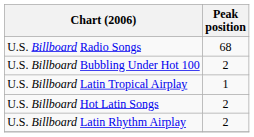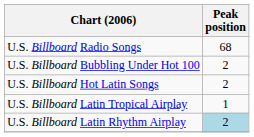 <table class="wikitable">
 <tr>
 <th>Chart (2006)</th>
 <th>Peak<br>position</th>
 </tr>
 <tr>
 <td>U.S. <em><a href='#'>Billboard</a></em> <a href='#'>Radio Songs</a></td>
 <td align="center">68</td>
 </tr>
 <tr>
 <td>U.S. <em>Billboard</em> <a href='#'>Bubbling Under Hot 100</a></td>
 <td align="center">2</td>
 </tr>
 <tr>
+<td>U.S. <em>Billboard</em> <a href='#'>Hot Latin Songs</a></td>
+<td align="center">2</td>
+</tr>
+<tr>
 <td>U.S. <em>Billboard</em> <a href='#'>Latin Tropical Airplay</a></td>
 <td align="center">1</td>
 </tr>
 <tr>
-<td>U.S. <em>Billboard</em> <a href='#'>Hot Latin Songs</a></td>
-<td align="center">2</td>
-</tr>
-<tr>
 <td>U.S. <em>Billboard</em> <a href='#'>Latin Rhythm Airplay</a></td>
-<td align="center">2</td>
+<td align="center" style="background: lightblue;">2</td>
 </tr>
 <tr>
 </tr>
 </table>
